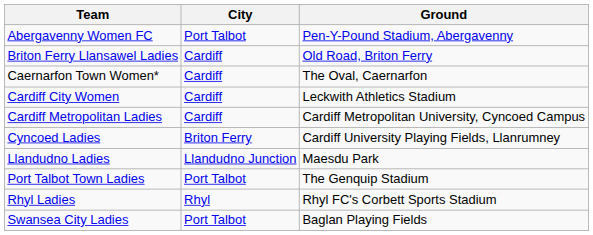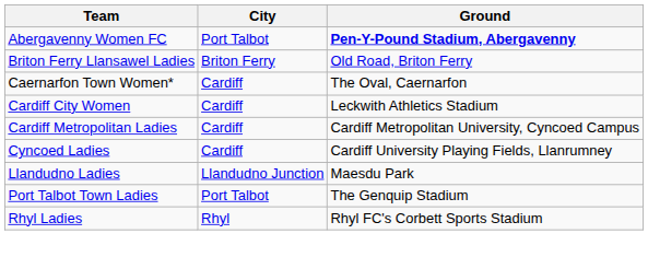 <table class="sortable wikitable">
 <tr align=center>
 <th>Team</th>
 <th>City</th>
 <th>Ground</th>
 </tr>
 <tr>
 <td><a href='#'>Abergavenny Women FC</a></td>
 <td><a href='#'>Port Talbot</a></td>
-<td><a href='#'>Pen-Y-Pound Stadium, Abergavenny</a></td>
+<td><strong><a href='#'>Pen-Y-Pound Stadium, Abergavenny</a></strong></td>
 </tr>
 <tr>
 <td><a href='#'>Briton Ferry Llansawel Ladies</a></td>
-<td><a href='#'>Cardiff</a></td>
+<td><a href='#'>Briton Ferry</a></td>
 <td><a href='#'>Old Road, Briton Ferry</a></td>
 </tr>
 <tr>
 <td>Caernarfon Town Women*</td>
 <td><a href='#'>Cardiff</a></td>
 <td>The Oval, Caernarfon</td>
 </tr>
 <tr>
 <td><a href='#'>Cardiff City Women</a></td>
 <td><a href='#'>Cardiff</a></td>
 <td>Leckwith Athletics Stadium</td>
 </tr>
 <tr>
 <td><a href='#'>Cardiff Metropolitan Ladies</a></td>
 <td><a href='#'>Cardiff</a></td>
 <td>Cardiff Metropolitan University, Cyncoed Campus</td>
 </tr>
 <tr>
 <td><a href='#'>Cyncoed Ladies</a></td>
-<td><a href='#'>Briton Ferry</a></td>
+<td><a href='#'>Cardiff</a></td>
 <td>Cardiff University Playing Fields, Llanrumney</td>
 </tr>
 <tr>
 <td><a href='#'>Llandudno Ladies</a></td>
 <td><a href='#'>Llandudno Junction</a></td>
 <td>Maesdu Park</td>
 </tr>
 <tr>
 <td><a href='#'>Port Talbot Town Ladies</a></td>
 <td><a href='#'>Port Talbot</a></td>
 <td>The Genquip Stadium</td>
 </tr>
 <tr>
 <td><a href='#'>Rhyl Ladies</a></td>
 <td><a href='#'>Rhyl</a></td>
 <td>Rhyl FC's Corbett Sports Stadium</td>
 </tr>
-<tr>
-<td><a href='#'>Swansea City Ladies</a></td>
-<td><a href='#'>Port Talbot</a></td>
-<td>Baglan Playing Fields</td>
-</tr>
 </table>
